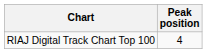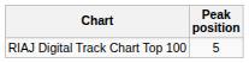 <table class="wikitable">
 <tr>
 <th>Chart</th>
 <th>Peak<br>position</th>
 </tr>
 <tr>
 <td>RIAJ Digital Track Chart Top 100</td>
-<td align="center">4</td>
+<td align="center">5</td>
 </tr>
 </table>
